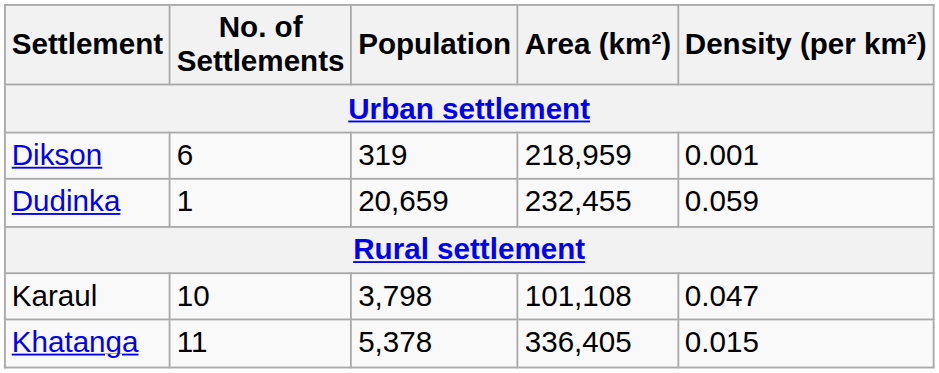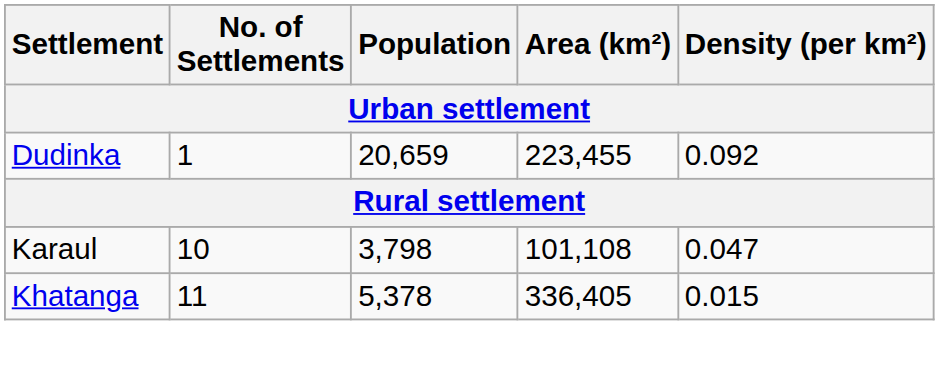 <table class="wikitable">
 <tr>
 <th>Settlement</th>
 <th>No. of<br>Settlements</th>
 <th>Population</th>
 <th>Area (km²)</th>
 <th>Density (per km²)</th>
 </tr>
 <tr>
 <th colspan="5"><a href='#'>Urban settlement</a></th>
 </tr>
 <tr>
-<td><a href='#'>Dikson</a></td>
-<td>6</td>
-<td>319</td>
-<td>218,959</td>
-<td>0.001</td>
-</tr>
-<tr>
 <td><a href='#'>Dudinka</a></td>
 <td>1</td>
 <td>20,659</td>
-<td>232,455</td>
-<td>0.059</td>
+<td>223,455</td>
+<td>0.092</td>
 </tr>
 <tr>
 <th colspan="5"><a href='#'>Rural settlement</a></th>
 </tr>
 <tr>
 <td>Karaul</td>
 <td>10</td>
 <td>3,798</td>
 <td>101,108</td>
 <td>0.047</td>
 </tr>
 <tr>
 <td><a href='#'>Khatanga</a></td>
 <td>11</td>
 <td>5,378</td>
 <td>336,405</td>
 <td>0.015</td>
 </tr>
 </table>
